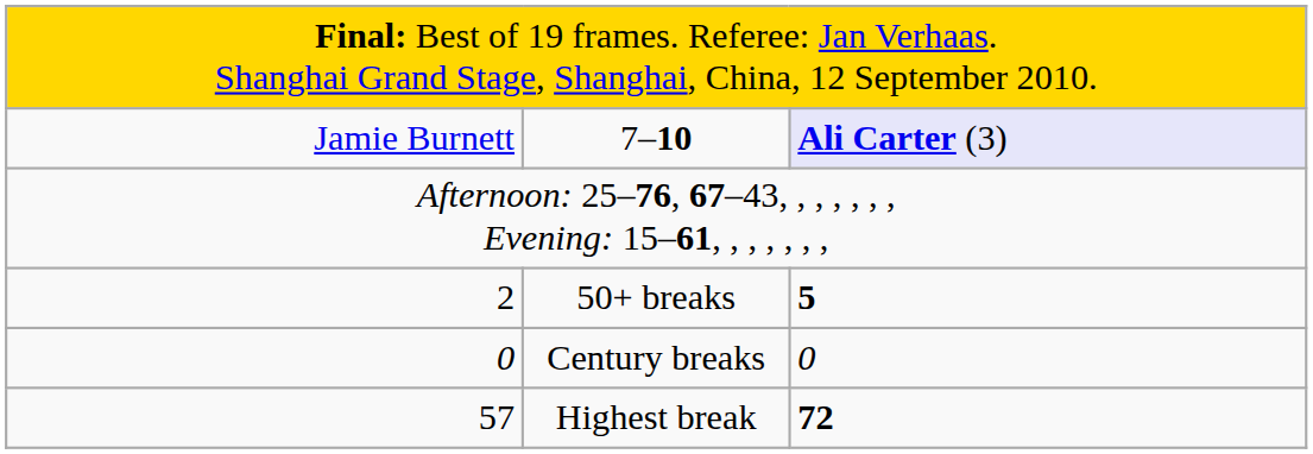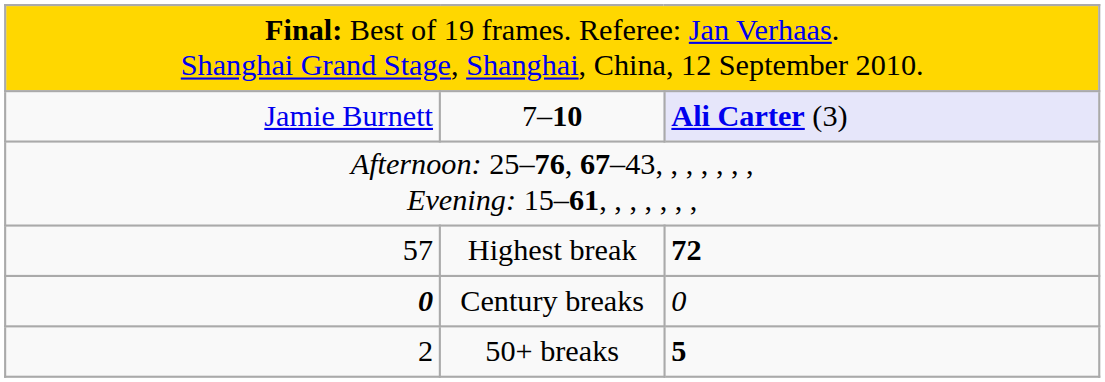 <table class="wikitable" style="font-size: 90%; margin: 1em auto 1em auto;">
 <tr>
 <td colspan = "3" align="center" bgcolor="#ffd700"><strong>Final:</strong> Best of 19 frames. Referee: <a href='#'>Jan Verhaas</a>.<br><a href='#'>Shanghai Grand Stage</a>, <a href='#'>Shanghai</a>, China, 12 September 2010.</td>
 </tr>
 <tr>
 <td width = "200" align="right"><a href='#'>Jamie Burnett</a><br></td>
 <td width = "100" align="center">7–<strong>10</strong></td>
 <td width = "200" style="background: lavender;"><strong><a href='#'>Ali Carter</a></strong> (3)<br></td>
 </tr>
 <tr>
 <td colspan = "3" align="center" style="font-size: 100%"><em>Afternoon:</em> 25–<strong>76</strong>, <strong>67</strong>–43, , , , , , ,  <br><em>Evening:</em> 15–<strong>61</strong>, , , , , , , </td>
 </tr>
 <tr>
+<td align="right">57</td>
+<td align="center">Highest break</td>
+<td><strong>72</strong></td>
+</tr>
+<tr>
+<td align="right"><strong><em>0</em></strong></td>
+<td align="center">Century breaks</td>
+<td><em>0</em></td>
+</tr>
+<tr>
 <td align="right">2</td>
 <td align="center">50+ breaks</td>
 <td><strong>5</strong></td>
 </tr>
-<tr>
-<td align="right"><em>0</em></td>
-<td align="center">Century breaks</td>
-<td><em>0</em></td>
-</tr>
-<tr>
-<td align="right">57</td>
-<td align="center">Highest break</td>
-<td><strong>72</strong></td>
-</tr>
 </table>
